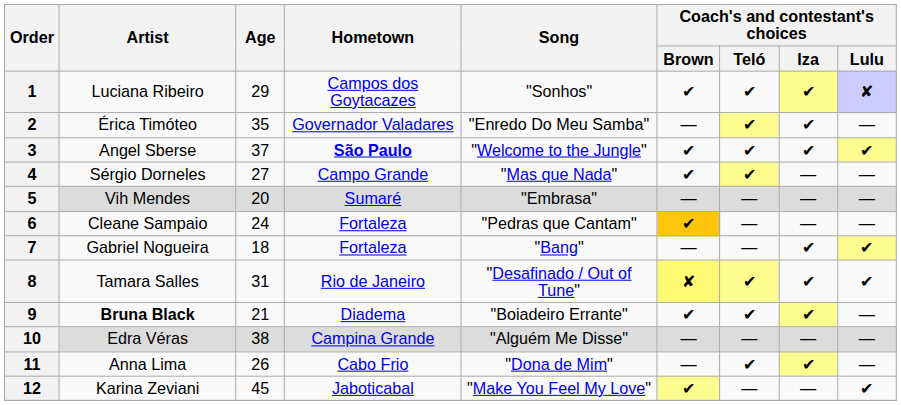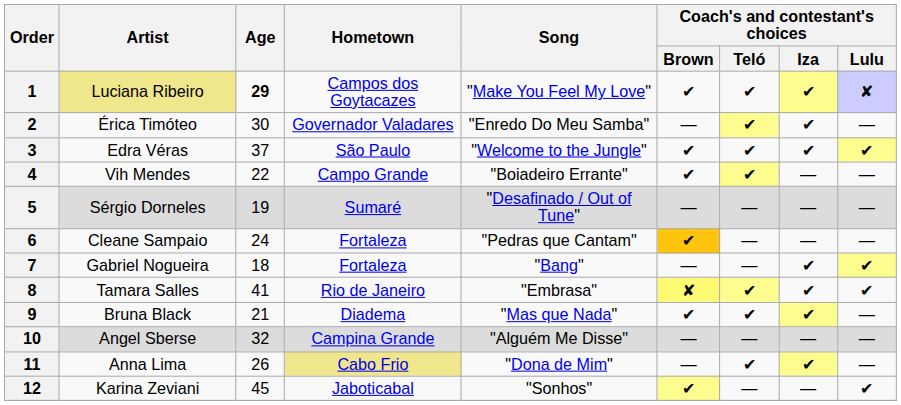 <table class="wikitable" style="text-align:center; line-height:17px; width:100%;">
 <tr>
 <th scope="col" rowspan=2 width="04%">Order</th>
 <th scope="col" rowspan=2 width="18%">Artist</th>
 <th scope="col" rowspan=2 width="05%">Age</th>
 <th scope="col" rowspan=2 width="18%">Hometown</th>
 <th scope="col" rowspan=2 width="20%">Song</th>
 <th scope="col" colspan=4 width="24%">Coach's and contestant's choices</th>
 </tr>
 <tr>
 <th width="6%">Brown</th>
 <th width="6%">Teló</th>
 <th width="6%">Iza</th>
 <th width="6%">Lulu</th>
 </tr>
 <tr>
 <th>1</th>
-<td>Luciana Ribeiro</td>
-<td>29</td>
+<td style="background: khaki;">Luciana Ribeiro</td>
+<td><strong>29</strong></td>
 <td><a href='#'>Campos dos Goytacazes</a></td>
-<td>"Sonhos"</td>
+<td>"<a href='#'>Make You Feel My Love</a>"</td>
 <td>✔</td>
 <td>✔</td>
 <td bgcolor=FDFC8F>✔</td>
 <td bgcolor=CCCCFF>✘</td>
 </tr>
 <tr>
 <th>2</th>
 <td>Érica Timóteo</td>
-<td>35</td>
+<td>30</td>
 <td><a href='#'>Governador Valadares</a></td>
 <td>"Enredo Do Meu Samba"</td>
 <td>—</td>
 <td bgcolor=FDFC8F>✔</td>
 <td>✔</td>
 <td>—</td>
 </tr>
 <tr>
 <th>3</th>
-<td>Angel Sberse</td>
+<td>Edra Véras</td>
 <td>37</td>
-<td><strong><a href='#'>São Paulo</a></strong></td>
+<td><a href='#'>São Paulo</a></td>
 <td>"<a href='#'>Welcome to the Jungle</a>"</td>
 <td>✔</td>
 <td>✔</td>
 <td>✔</td>
 <td bgcolor=FDFC8F>✔</td>
 </tr>
 <tr>
 <th>4</th>
-<td>Sérgio Dorneles</td>
-<td>27</td>
+<td>Vih Mendes</td>
+<td>22</td>
 <td><a href='#'>Campo Grande</a></td>
-<td>"<a href='#'>Mas que Nada</a>"</td>
+<td>"Boiadeiro Errante"</td>
 <td>✔</td>
 <td bgcolor=FDFC8F>✔</td>
 <td>—</td>
 <td>—</td>
 </tr>
 <tr bgcolor=DCDCDC>
 <th>5</th>
-<td>Vih Mendes</td>
-<td>20</td>
+<td>Sérgio Dorneles</td>
+<td>19</td>
 <td><a href='#'>Sumaré</a></td>
-<td>"Embrasa"</td>
+<td>"<a href='#'>Desafinado / Out of Tune</a>"</td>
 <td>—</td>
 <td>—</td>
 <td>—</td>
 <td>—</td>
 </tr>
 <tr>
 <th>6</th>
 <td>Cleane Sampaio</td>
 <td>24</td>
 <td><a href='#'>Fortaleza</a></td>
 <td>"Pedras que Cantam"</td>
 <td bgcolor=FFC40C>✔</td>
 <td>—</td>
 <td>—</td>
 <td>—</td>
 </tr>
 <tr>
 <th>7</th>
 <td>Gabriel Nogueira</td>
 <td>18</td>
 <td><a href='#'>Fortaleza</a></td>
 <td>"<a href='#'>Bang</a>"</td>
 <td>—</td>
 <td>—</td>
 <td>✔</td>
 <td bgcolor=FDFC8F>✔</td>
 </tr>
 <tr>
 <th>8</th>
 <td>Tamara Salles</td>
-<td>31</td>
+<td>41</td>
 <td><a href='#'>Rio de Janeiro</a></td>
-<td>"<a href='#'>Desafinado / Out of Tune</a>"</td>
+<td>"Embrasa"</td>
 <td bgcolor=FFFA73>✘</td>
 <td bgcolor=FDFC8F>✔</td>
 <td>✔</td>
 <td>✔</td>
 </tr>
 <tr>
 <th>9</th>
-<td><strong>Bruna Black</strong></td>
+<td>Bruna Black</td>
 <td>21</td>
 <td><a href='#'>Diadema</a></td>
-<td>"Boiadeiro Errante"</td>
+<td>"<a href='#'>Mas que Nada</a>"</td>
 <td>✔</td>
 <td>✔</td>
 <td bgcolor=FDFC8F>✔</td>
 <td>—</td>
 </tr>
 <tr bgcolor=DCDCDC>
 <th>10</th>
-<td>Edra Véras</td>
-<td>38</td>
+<td>Angel Sberse</td>
+<td>32</td>
 <td><a href='#'>Campina Grande</a></td>
 <td>"Alguém Me Disse"</td>
 <td>—</td>
 <td>—</td>
 <td>—</td>
 <td>—</td>
 </tr>
 <tr>
 <th>11</th>
 <td>Anna Lima</td>
 <td>26</td>
-<td><a href='#'>Cabo Frio</a></td>
+<td style="background: khaki;"><a href='#'>Cabo Frio</a></td>
 <td>"<a href='#'>Dona de Mim</a>"</td>
 <td>—</td>
 <td>✔</td>
 <td bgcolor=FDFC8F>✔</td>
 <td>—</td>
 </tr>
 <tr>
 <th>12</th>
 <td>Karina Zeviani</td>
 <td>45</td>
 <td><a href='#'>Jaboticabal</a></td>
-<td>"<a href='#'>Make You Feel My Love</a>"</td>
+<td>"Sonhos"</td>
 <td bgcolor=FDFC8F>✔</td>
 <td>—</td>
 <td>—</td>
 <td>✔</td>
 </tr>
 <tr>
 </tr>
 </table>
